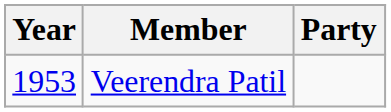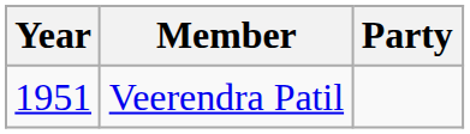 <table class="wikitable sortable">
 <tr>
 <th>Year</th>
 <th>Member</th>
 <th colspan="2">Party</th>
 </tr>
 <tr>
-<td><a href='#'>1953</a></td>
+<td><a href='#'>1951</a></td>
 <td><a href='#'>Veerendra Patil</a></td>
 <td></td>
 </tr>
 </table>
